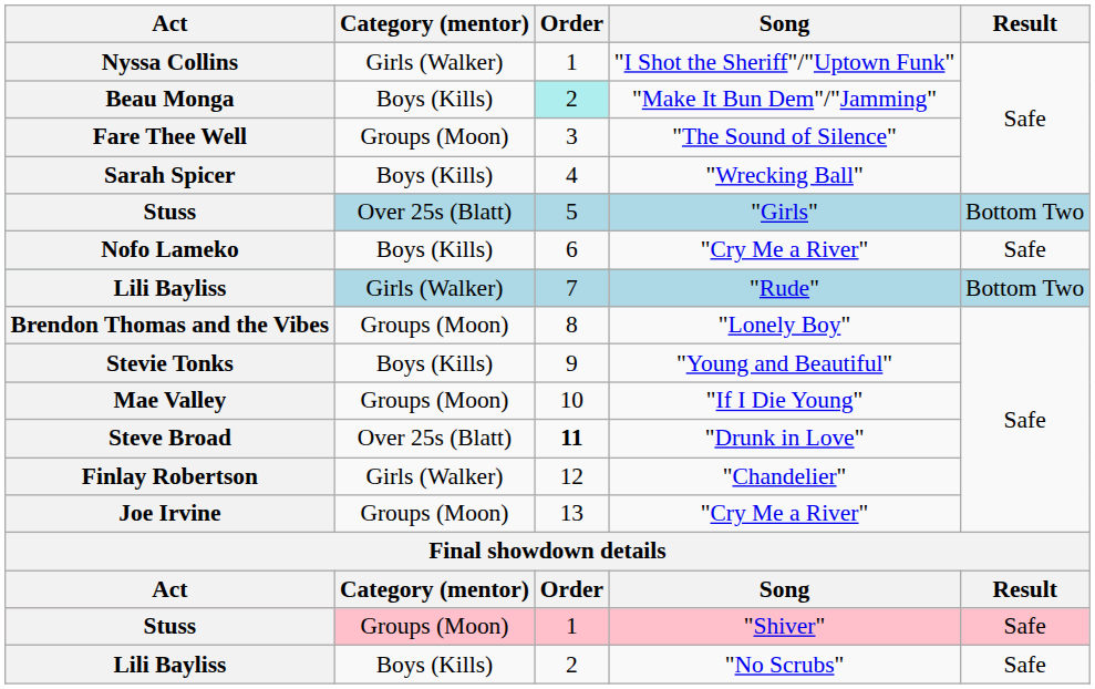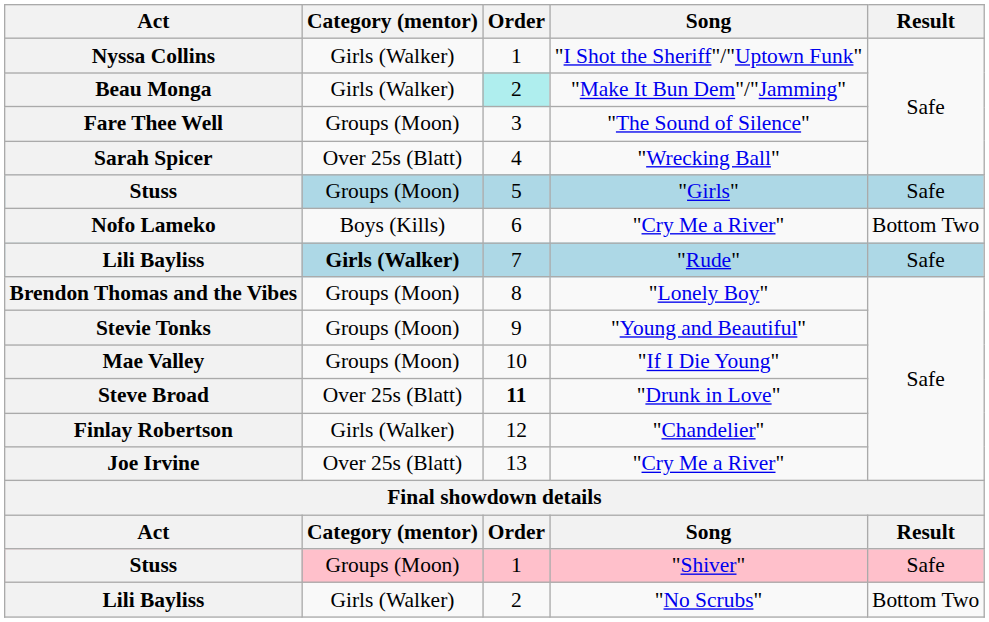 <table class="wikitable plainrowheaders" style="text-align:center;">
 <tr>
 <th scope="col">Act</th>
 <th scope="col">Category (mentor)</th>
 <th scope="col">Order</th>
 <th scope="col">Song</th>
 <th scope="col">Result</th>
 </tr>
 <tr>
 <th scope="row">Nyssa Collins</th>
 <td>Girls (Walker)</td>
 <td>1</td>
 <td>"<a href='#'>I Shot the Sheriff</a>"/"<a href='#'>Uptown Funk</a>"</td>
 <td rowspan=4>Safe</td>
 </tr>
 <tr>
 <th scope="row">Beau Monga</th>
-<td>Boys (Kills)</td>
+<td>Girls (Walker)</td>
 <td style="background: paleturquoise;">2</td>
 <td>"<a href='#'>Make It Bun Dem</a>"/"<a href='#'>Jamming</a>"</td>
 </tr>
 <tr>
 <th scope="row">Fare Thee Well</th>
 <td>Groups (Moon)</td>
 <td>3</td>
 <td>"<a href='#'>The Sound of Silence</a>"</td>
 </tr>
 <tr>
 <th scope="row">Sarah Spicer</th>
-<td>Boys (Kills)</td>
+<td>Over 25s (Blatt)</td>
 <td>4</td>
 <td>"<a href='#'>Wrecking Ball</a>"</td>
 </tr>
 <tr style="background:lightblue;">
 <th scope="row">Stuss</th>
-<td>Over 25s (Blatt)</td>
+<td>Groups (Moon)</td>
 <td>5</td>
 <td>"<a href='#'>Girls</a>"</td>
-<td>Bottom Two</td>
+<td>Safe</td>
 </tr>
 <tr>
 <th scope="row">Nofo Lameko</th>
 <td>Boys (Kills)</td>
 <td>6</td>
 <td>"<a href='#'>Cry Me a River</a>"</td>
-<td>Safe</td>
+<td>Bottom Two</td>
 </tr>
 <tr style="background:lightblue;">
 <th scope="row">Lili Bayliss</th>
-<td>Girls (Walker)</td>
+<td><strong>Girls (Walker)</strong></td>
 <td>7</td>
 <td>"<a href='#'>Rude</a>"</td>
-<td>Bottom Two</td>
+<td>Safe</td>
 </tr>
 <tr>
 <th scope="row">Brendon Thomas and the Vibes</th>
 <td>Groups (Moon)</td>
 <td>8</td>
 <td>"<a href='#'>Lonely Boy</a>"</td>
 <td rowspan=6>Safe</td>
 </tr>
 <tr>
 <th scope="row">Stevie Tonks</th>
-<td>Boys (Kills)</td>
+<td>Groups (Moon)</td>
 <td>9</td>
 <td>"<a href='#'>Young and Beautiful</a>"</td>
 </tr>
 <tr>
 <th scope="row">Mae Valley</th>
 <td>Groups (Moon)</td>
 <td>10</td>
 <td>"<a href='#'>If I Die Young</a>"</td>
 </tr>
 <tr>
 <th scope="row">Steve Broad</th>
 <td>Over 25s (Blatt)</td>
 <td><strong>11</strong></td>
 <td>"<a href='#'>Drunk in Love</a>"</td>
 </tr>
 <tr>
 <th scope="row">Finlay Robertson</th>
 <td>Girls (Walker)</td>
 <td>12</td>
 <td>"<a href='#'>Chandelier</a>"</td>
 </tr>
 <tr>
 <th scope="row">Joe Irvine</th>
-<td>Groups (Moon)</td>
+<td>Over 25s (Blatt)</td>
 <td>13</td>
 <td>"<a href='#'>Cry Me a River</a>"</td>
 </tr>
 <tr>
 <th colspan="5">Final showdown details</th>
 </tr>
 <tr>
 <th scope="col">Act</th>
 <th scope="col">Category (mentor)</th>
 <th scope="col">Order</th>
 <th scope="col">Song</th>
 <th scope="col">Result</th>
 </tr>
 <tr style="background:pink;">
 <th scope="row">Stuss</th>
 <td>Groups (Moon)</td>
 <td>1</td>
 <td>"<a href='#'>Shiver</a>"</td>
 <td>Safe</td>
 </tr>
 <tr>
 <th scope="row">Lili Bayliss</th>
-<td>Boys (Kills)</td>
+<td>Girls (Walker)</td>
 <td>2</td>
 <td>"<a href='#'>No Scrubs</a>"</td>
-<td>Safe</td>
+<td>Bottom Two</td>
 </tr>
 </table>
